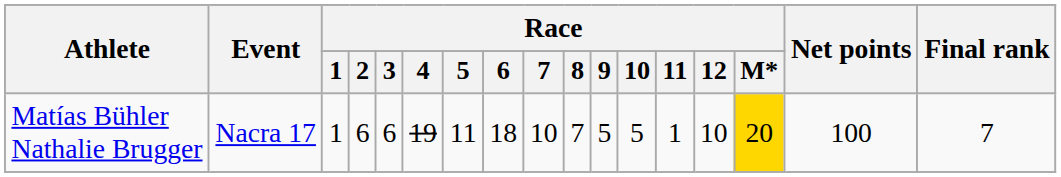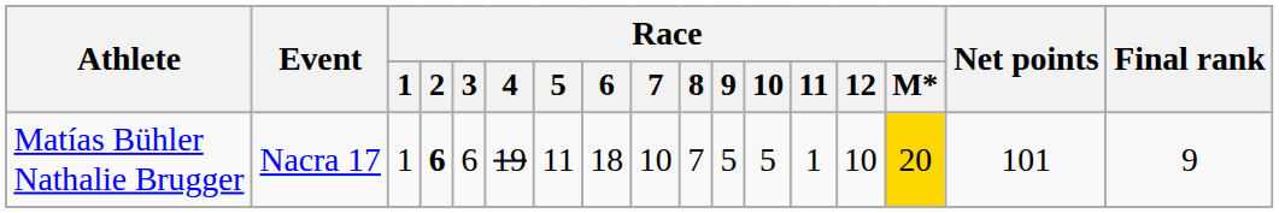 <table class="wikitable" style="font-size:90%">
 <tr>
 <th rowspan="2">Athlete</th>
 <th rowspan="2">Event</th>
 <th colspan=13>Race</th>
 <th rowspan=2>Net points</th>
 <th rowspan=2>Final rank</th>
 </tr>
 <tr style="font-size:95%">
 <th>1</th>
 <th>2</th>
 <th>3</th>
 <th>4</th>
 <th>5</th>
 <th>6</th>
 <th>7</th>
 <th>8</th>
 <th>9</th>
 <th>10</th>
 <th>11</th>
 <th>12</th>
 <th>M*</th>
 </tr>
 <tr align=center>
 <td align=left><a href='#'>Matías Bühler</a><br><a href='#'>Nathalie Brugger</a></td>
 <td align=left><a href='#'>Nacra 17</a></td>
 <td>1</td>
-<td>6</td>
+<td><strong>6</strong></td>
 <td>6</td>
 <td><s>19</s></td>
 <td>11</td>
 <td>18</td>
 <td>10</td>
 <td>7</td>
 <td>5</td>
 <td>5</td>
 <td>1</td>
 <td>10</td>
 <td style="background: gold;">20</td>
-<td>100</td>
-<td>7</td>
+<td>101</td>
+<td>9</td>
 </tr>
 </table>
